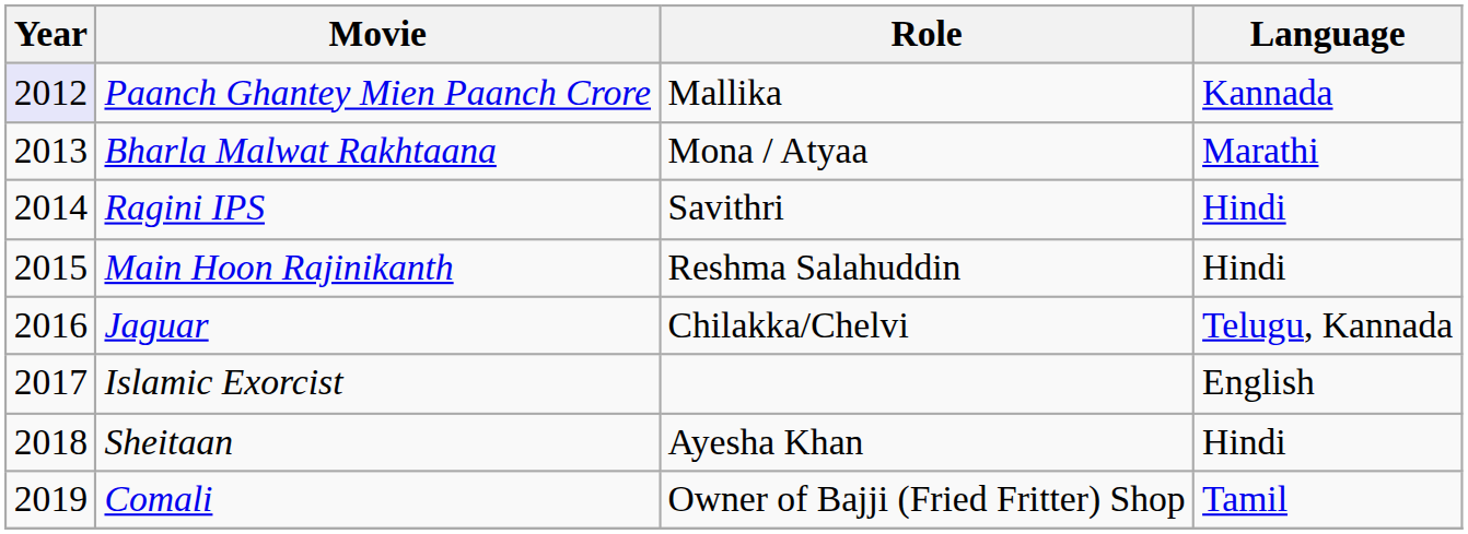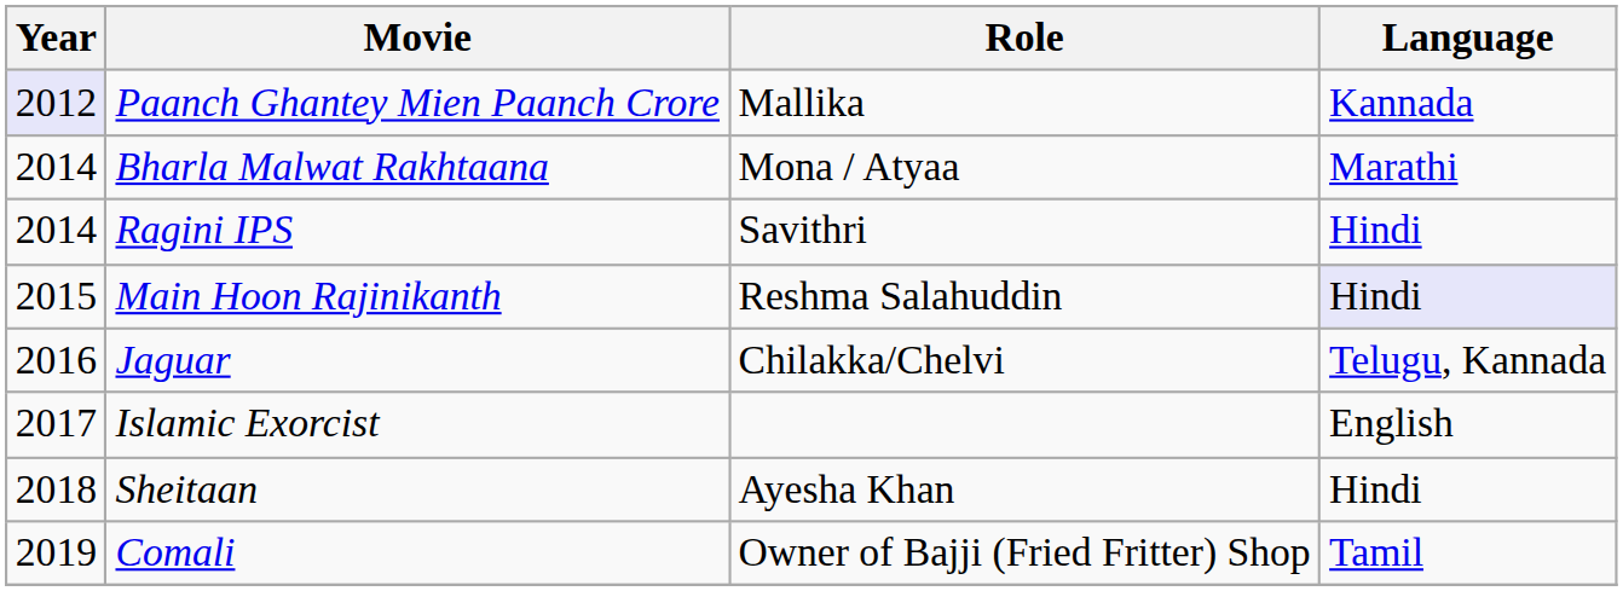 <table class="wikitable sortable">
 <tr>
 <th>Year</th>
 <th>Movie</th>
 <th>Role</th>
 <th>Language</th>
 </tr>
 <tr>
 <td style="background: lavender;">2012</td>
 <td><em><a href='#'>Paanch Ghantey Mien Paanch Crore</a></em></td>
 <td>Mallika</td>
 <td><a href='#'>Kannada</a></td>
 </tr>
 <tr>
-<td>2013</td>
+<td>2014</td>
 <td><em><a href='#'>Bharla Malwat Rakhtaana</a></em></td>
 <td>Mona / Atyaa</td>
 <td><a href='#'>Marathi</a></td>
 </tr>
 <tr>
 <td>2014</td>
 <td><em><a href='#'>Ragini IPS</a></em></td>
 <td>Savithri</td>
 <td><a href='#'>Hindi</a></td>
 </tr>
 <tr>
 <td>2015</td>
 <td><em><a href='#'>Main Hoon Rajinikanth</a></em></td>
 <td>Reshma Salahuddin</td>
-<td>Hindi</td>
+<td style="background: lavender;">Hindi</td>
 </tr>
 <tr>
 <td>2016</td>
 <td><em><a href='#'>Jaguar</a></em></td>
 <td>Chilakka/Chelvi</td>
 <td><a href='#'>Telugu</a>, Kannada</td>
 </tr>
 <tr>
 <td>2017</td>
 <td><em>Islamic Exorcist</em></td>
 <td></td>
 <td>English</td>
 </tr>
 <tr>
 <td>2018</td>
 <td><em>Sheitaan</em></td>
 <td>Ayesha Khan</td>
 <td>Hindi</td>
 </tr>
 <tr>
 <td>2019</td>
 <td><em><a href='#'>Comali</a></em></td>
 <td>Owner of Bajji (Fried Fritter) Shop</td>
 <td><a href='#'>Tamil</a></td>
 </tr>
 <tr>
 </tr>
 </table>
